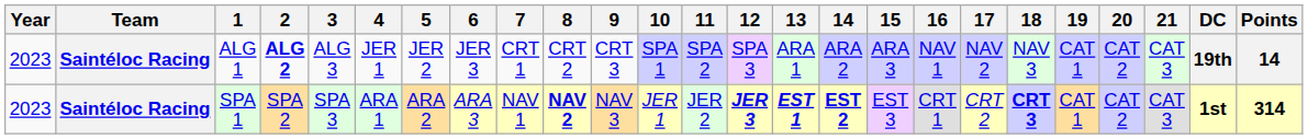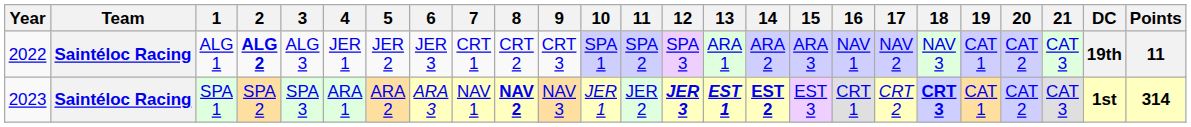 <table class="wikitable" style="text-align:center; font-size:85%;">
 <tr>
 <th>Year</th>
 <th>Team</th>
 <th>1</th>
 <th>2</th>
 <th>3</th>
 <th>4</th>
 <th>5</th>
 <th>6</th>
 <th>7</th>
 <th>8</th>
 <th>9</th>
 <th>10</th>
 <th>11</th>
 <th>12</th>
 <th>13</th>
 <th>14</th>
 <th>15</th>
 <th>16</th>
 <th>17</th>
 <th>18</th>
 <th>19</th>
 <th>20</th>
 <th>21</th>
 <th>DC</th>
 <th>Points</th>
 </tr>
 <tr>
-<td><a href='#'>2023</a></td>
+<td><a href='#'>2022</a></td>
 <th nowrap><a href='#'>Saintéloc Racing</a></th>
 <td><a href='#'>ALG<br>1</a><br></td>
 <td><strong><a href='#'>ALG<br>2</a><br></strong></td>
 <td><a href='#'>ALG<br>3</a><br></td>
 <td><a href='#'>JER<br>1</a><br></td>
 <td><a href='#'>JER<br>2</a><br></td>
 <td><a href='#'>JER<br>3</a><br></td>
 <td><a href='#'>CRT<br>1</a><br></td>
 <td><a href='#'>CRT<br>2</a><br></td>
 <td><a href='#'>CRT<br>3</a><br></td>
 <td style="background:#CFCFFF;"><a href='#'>SPA<br>1</a><br></td>
 <td style="background:#CFCFFF;"><a href='#'>SPA<br>2</a><br></td>
 <td style="background:#EFCFFF;"><a href='#'>SPA<br>3</a><br></td>
 <td style="background:#DFFFDF;"><a href='#'>ARA<br>1</a><br></td>
 <td style="background:#CFCFFF;"><a href='#'>ARA<br>2</a><br></td>
 <td style="background:#CFCFFF;"><a href='#'>ARA<br>3</a><br></td>
 <td style="background:#CFCFFF;"><a href='#'>NAV<br>1</a><br></td>
 <td style="background:#CFCFFF;"><a href='#'>NAV<br>2</a><br></td>
 <td style="background:#DFFFDF;"><a href='#'>NAV<br>3</a><br></td>
 <td style="background:#CFCFFF;"><a href='#'>CAT<br>1</a><br></td>
 <td style="background:#CFCFFF;"><a href='#'>CAT<br>2</a><br></td>
 <td style="background:#DFFFDF;"><a href='#'>CAT<br>3</a><br></td>
 <th>19th</th>
-<th>14</th>
+<th>11</th>
 </tr>
 <tr>
 <td><a href='#'>2023</a></td>
 <th nowrap><a href='#'>Saintéloc Racing</a></th>
 <td style="background:#DFFFDF;"><a href='#'>SPA<br>1</a><br></td>
 <td style="background:#FFDF9F;"><a href='#'>SPA<br>2</a><br></td>
 <td style="background:#DFFFDF;"><a href='#'>SPA<br>3</a><br></td>
 <td style="background:#DFFFDF;"><a href='#'>ARA<br>1</a><br></td>
 <td style="background:#FFDF9F;"><a href='#'>ARA<br>2</a><br></td>
 <td style="background:#FFFFBF;"><em><a href='#'>ARA<br>3</a></em><br></td>
 <td style="background:#FFFFBF;"><a href='#'>NAV<br>1</a><br></td>
 <td style="background:#FFFFBF;"><strong><a href='#'>NAV<br>2</a></strong><br></td>
 <td style="background:#FFDF9F;"><a href='#'>NAV<br>3</a><br></td>
 <td style="background:#FFFFBF;"><em><a href='#'>JER<br>1</a></em><br></td>
 <td style="background:#DFFFDF;"><a href='#'>JER<br>2</a><br></td>
 <td style="background:#FFFFBF;"><strong><em><a href='#'>JER<br>3</a></em></strong><br></td>
 <td style="background:#FFFFBF;"><strong><em><a href='#'>EST<br>1</a></em></strong><br></td>
 <td style="background:#FFFFBF;"><strong><a href='#'>EST<br>2</a></strong><br></td>
 <td style="background:#EFCFFF;"><a href='#'>EST<br>3</a><br></td>
 <td style="background:#DFDFDF;"><a href='#'>CRT<br>1</a><br></td>
 <td style="background:#FFFFBF;"><em><a href='#'>CRT<br>2</a></em><br></td>
 <td style="background:#CFCFFF;"><strong><a href='#'>CRT<br>3</a></strong><br></td>
 <td style="background:#FFDF9F;"><a href='#'>CAT<br>1</a><br></td>
 <td style="background:#CFCFFF;"><a href='#'>CAT<br>2</a><br></td>
 <td style="background:#DFDFDF;"><a href='#'>CAT<br>3</a><br></td>
 <th style="background:#FFFFBF;">1st</th>
 <th style="background:#FFFFBF;">314</th>
 </tr>
 </table>
